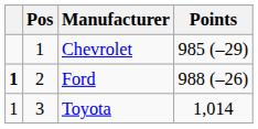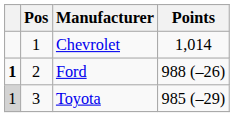 <table class="wikitable" style="font-size: 95%;">
 <tr>
 <th></th>
 <th>Pos</th>
 <th>Manufacturer</th>
 <th>Points</th>
 </tr>
 <tr>
 <td align="left"></td>
 <td style="text-align:center;">1</td>
 <td><a href='#'>Chevrolet</a></td>
-<td style="text-align:center;">985 (–29)</td>
+<td style="text-align:center;">1,014</td>
 </tr>
 <tr>
 <td align="left"><strong> 1</strong></td>
 <td style="text-align:center;">2</td>
 <td><a href='#'>Ford</a></td>
 <td style="text-align:center;">988 (–26)</td>
 </tr>
 <tr>
-<td align="left"> 1</td>
+<td align="left" style="background: lightgrey;"> 1</td>
 <td style="text-align:center;">3</td>
 <td><a href='#'>Toyota</a></td>
-<td style="text-align:center;">1,014</td>
+<td style="text-align:center;">985 (–29)</td>
 </tr>
 <tr class="sortbottom">
 </tr>
 </table>
